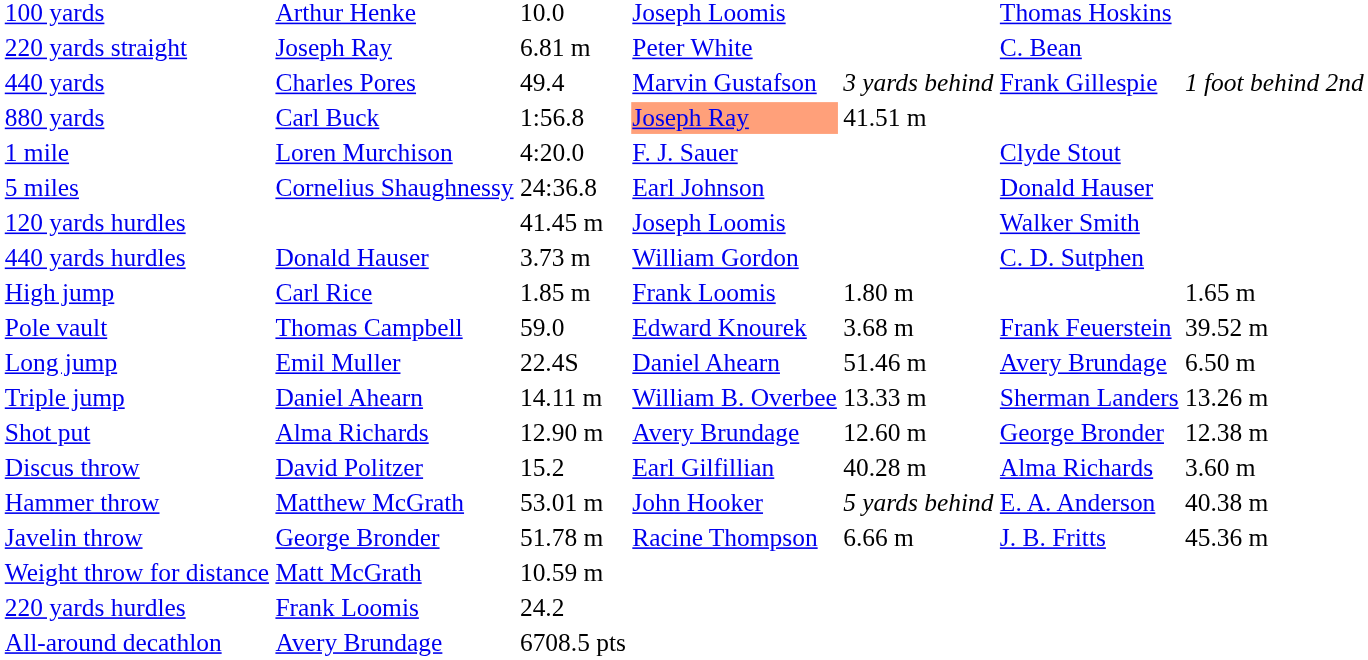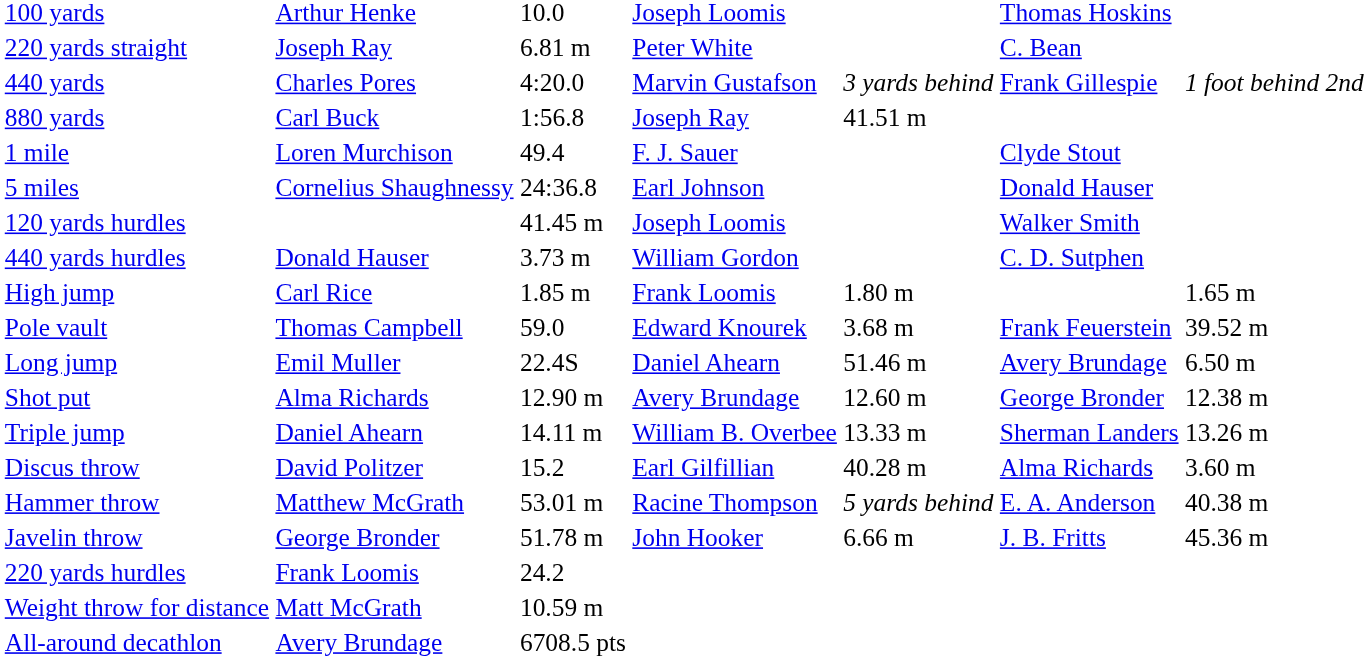 <table>
 <tr>
 <td><a href='#'>100 yards</a></td>
 <td><a href='#'>Arthur Henke</a></td>
 <td>10.0</td>
 <td><a href='#'>Joseph Loomis</a></td>
 <td></td>
 <td><a href='#'>Thomas Hoskins</a></td>
 <td></td>
 </tr>
 <tr>
 <td><a href='#'>220 yards straight</a></td>
 <td><a href='#'>Joseph Ray</a></td>
 <td>6.81 m</td>
 <td><a href='#'>Peter White</a></td>
 <td></td>
 <td><a href='#'>C. Bean</a></td>
 <td></td>
 </tr>
 <tr>
 <td><a href='#'>440 yards</a></td>
 <td><a href='#'>Charles Pores</a></td>
-<td>49.4</td>
+<td>4:20.0</td>
 <td><a href='#'>Marvin Gustafson</a></td>
 <td><em>3 yards behind</em></td>
 <td><a href='#'>Frank Gillespie</a></td>
 <td><em>1 foot behind 2nd</em></td>
 </tr>
 <tr>
 <td><a href='#'>880 yards</a></td>
 <td><a href='#'>Carl Buck</a></td>
 <td>1:56.8</td>
-<td style="background: lightsalmon;"><a href='#'>Joseph Ray</a></td>
+<td><a href='#'>Joseph Ray</a></td>
 <td>41.51 m</td>
 <td></td>
 <td></td>
 </tr>
 <tr>
 <td><a href='#'>1 mile</a></td>
 <td><a href='#'>Loren Murchison</a></td>
-<td>4:20.0</td>
+<td>49.4</td>
 <td><a href='#'>F. J. Sauer</a></td>
 <td></td>
 <td><a href='#'>Clyde Stout</a></td>
 <td></td>
 </tr>
 <tr>
 <td><a href='#'>5 miles</a></td>
 <td><a href='#'>Cornelius Shaughnessy</a></td>
 <td>24:36.8</td>
 <td><a href='#'>Earl Johnson</a></td>
 <td></td>
 <td><a href='#'>Donald Hauser</a></td>
 <td></td>
 </tr>
 <tr>
 <td><a href='#'>120 yards hurdles</a></td>
 <td></td>
 <td>41.45 m</td>
 <td><a href='#'>Joseph Loomis</a></td>
 <td></td>
 <td><a href='#'>Walker Smith</a></td>
 <td></td>
 </tr>
 <tr>
 <td><a href='#'>440 yards hurdles</a></td>
 <td><a href='#'>Donald Hauser</a></td>
 <td>3.73 m</td>
 <td><a href='#'>William Gordon</a></td>
 <td></td>
 <td><a href='#'>C. D. Sutphen</a></td>
 <td></td>
 </tr>
 <tr>
 <td><a href='#'>High jump</a></td>
 <td><a href='#'>Carl Rice</a></td>
 <td>1.85 m</td>
 <td><a href='#'>Frank Loomis</a></td>
 <td>1.80 m</td>
 <td></td>
 <td>1.65 m</td>
 </tr>
 <tr>
 <td><a href='#'>Pole vault</a></td>
 <td><a href='#'>Thomas Campbell</a></td>
 <td>59.0</td>
 <td><a href='#'>Edward Knourek</a></td>
 <td>3.68 m</td>
 <td><a href='#'>Frank Feuerstein</a></td>
 <td>39.52 m</td>
 </tr>
 <tr>
 <td><a href='#'>Long jump</a></td>
 <td><a href='#'>Emil Muller</a></td>
 <td>22.4S</td>
 <td><a href='#'>Daniel Ahearn</a></td>
 <td>51.46 m</td>
 <td><a href='#'>Avery Brundage</a></td>
 <td>6.50 m</td>
 </tr>
 <tr>
+<td><a href='#'>Shot put</a></td>
+<td><a href='#'>Alma Richards</a></td>
+<td>12.90 m</td>
+<td><a href='#'>Avery Brundage</a></td>
+<td>12.60 m</td>
+<td><a href='#'>George Bronder</a></td>
+<td>12.38 m</td>
+</tr>
+<tr>
 <td><a href='#'>Triple jump</a></td>
 <td><a href='#'>Daniel Ahearn</a></td>
 <td>14.11 m</td>
 <td><a href='#'>William B. Overbee</a></td>
 <td>13.33 m</td>
 <td><a href='#'>Sherman Landers</a></td>
 <td>13.26 m</td>
-</tr>
-<tr>
-<td><a href='#'>Shot put</a></td>
-<td><a href='#'>Alma Richards</a></td>
-<td>12.90 m</td>
-<td><a href='#'>Avery Brundage</a></td>
-<td>12.60 m</td>
-<td><a href='#'>George Bronder</a></td>
-<td>12.38 m</td>
 </tr>
 <tr>
 <td><a href='#'>Discus throw</a></td>
 <td><a href='#'>David Politzer</a></td>
 <td>15.2</td>
 <td><a href='#'>Earl Gilfillian</a></td>
 <td>40.28 m</td>
 <td><a href='#'>Alma Richards</a></td>
 <td>3.60 m</td>
 </tr>
 <tr>
 <td><a href='#'>Hammer throw</a></td>
 <td><a href='#'>Matthew McGrath</a></td>
 <td>53.01 m</td>
-<td><a href='#'>John Hooker</a></td>
+<td><a href='#'>Racine Thompson</a></td>
 <td><em>5 yards behind</em></td>
 <td><a href='#'>E. A. Anderson</a></td>
 <td>40.38 m</td>
 </tr>
 <tr>
 <td><a href='#'>Javelin throw</a></td>
 <td><a href='#'>George Bronder</a></td>
 <td>51.78 m</td>
-<td><a href='#'>Racine Thompson</a></td>
+<td><a href='#'>John Hooker</a></td>
 <td>6.66 m</td>
 <td><a href='#'>J. B. Fritts</a></td>
 <td>45.36 m</td>
 </tr>
 <tr>
-<td><a href='#'>Weight throw for distance</a></td>
-<td><a href='#'>Matt McGrath</a></td>
-<td>10.59 m</td>
+<td><a href='#'>220 yards hurdles</a></td>
+<td><a href='#'>Frank Loomis</a></td>
+<td>24.2</td>
 <td></td>
 <td></td>
 <td></td>
 <td></td>
 </tr>
 <tr>
-<td><a href='#'>220 yards hurdles</a></td>
-<td><a href='#'>Frank Loomis</a></td>
-<td>24.2</td>
+<td><a href='#'>Weight throw for distance</a></td>
+<td><a href='#'>Matt McGrath</a></td>
+<td>10.59 m</td>
 <td></td>
 <td></td>
 <td></td>
 <td></td>
 </tr>
 <tr>
 <td><a href='#'>All-around decathlon</a></td>
 <td><a href='#'>Avery Brundage</a></td>
 <td>6708.5 pts</td>
 <td></td>
 <td></td>
 <td></td>
 <td></td>
 </tr>
 </table>
